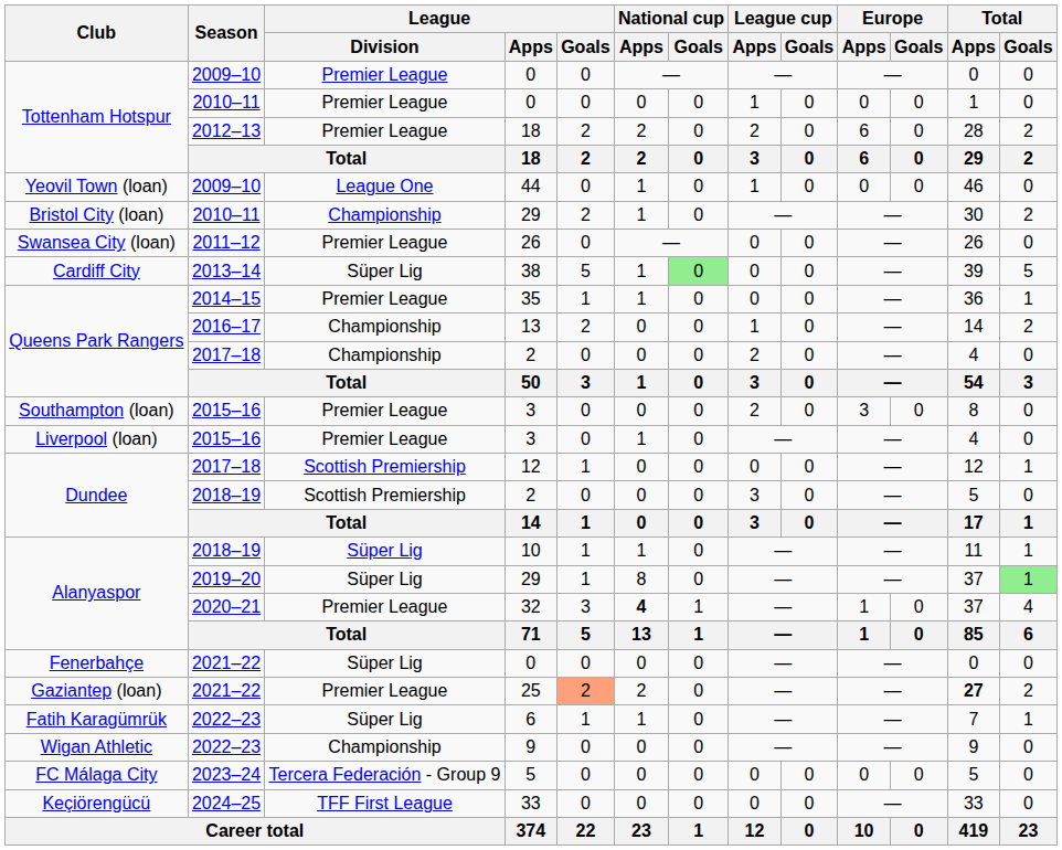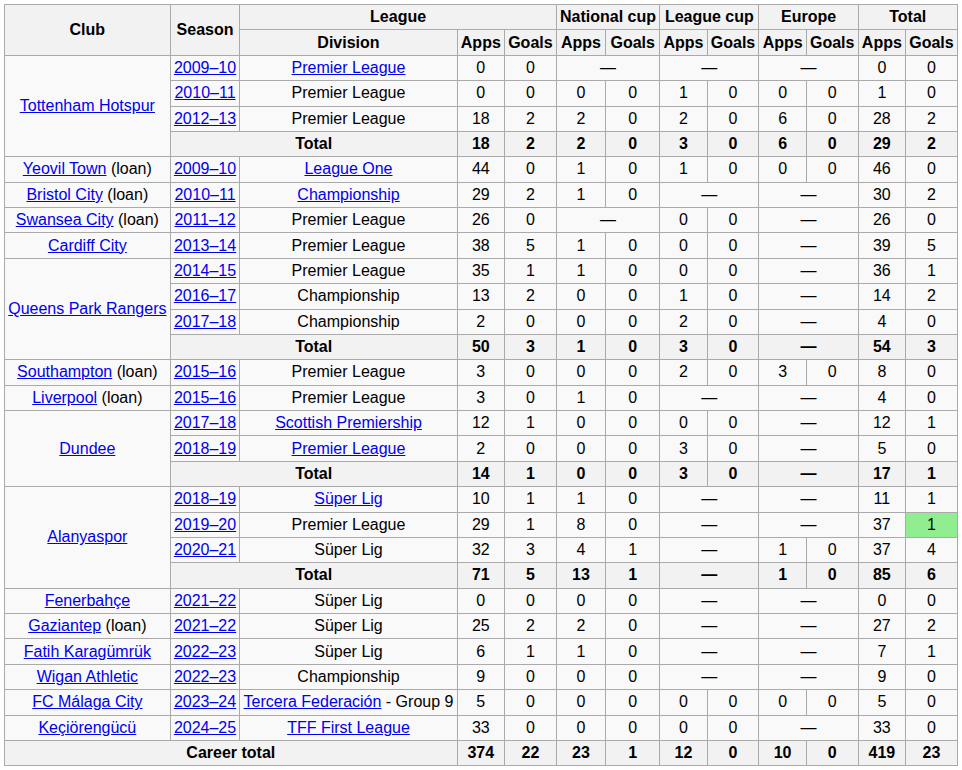 <table class=wikitable style="text-align:center">
 <tr>
 <th rowspan=2>Club</th>
 <th rowspan=2>Season</th>
 <th colspan=3>League</th>
 <th colspan=2>National cup</th>
 <th colspan=2>League cup</th>
 <th colspan=2>Europe</th>
 <th colspan=2>Total</th>
 </tr>
 <tr>
 <th>Division</th>
 <th>Apps</th>
 <th>Goals</th>
 <th>Apps</th>
 <th>Goals</th>
 <th>Apps</th>
 <th>Goals</th>
 <th>Apps</th>
 <th>Goals</th>
 <th>Apps</th>
 <th>Goals</th>
 </tr>
 <tr>
 <td rowspan=4><a href='#'>Tottenham Hotspur</a></td>
 <td><a href='#'>2009–10</a></td>
 <td><a href='#'>Premier League</a></td>
 <td>0</td>
 <td>0</td>
 <td colspan=2>—</td>
 <td colspan=2>—</td>
 <td colspan=2>—</td>
 <td>0</td>
 <td>0</td>
 </tr>
 <tr>
 <td><a href='#'>2010–11</a></td>
 <td>Premier League</td>
 <td>0</td>
 <td>0</td>
 <td>0</td>
 <td>0</td>
 <td>1</td>
 <td>0</td>
 <td>0</td>
 <td>0</td>
 <td>1</td>
 <td>0</td>
 </tr>
 <tr>
 <td><a href='#'>2012–13</a></td>
 <td>Premier League</td>
 <td>18</td>
 <td>2</td>
 <td>2</td>
 <td>0</td>
 <td>2</td>
 <td>0</td>
 <td>6</td>
 <td>0</td>
 <td>28</td>
 <td>2</td>
 </tr>
 <tr>
 <th colspan=2>Total</th>
 <th>18</th>
 <th>2</th>
 <th>2</th>
 <th>0</th>
 <th>3</th>
 <th>0</th>
 <th>6</th>
 <th>0</th>
 <th>29</th>
 <th>2</th>
 </tr>
 <tr>
 <td><a href='#'>Yeovil Town</a> (loan)</td>
 <td><a href='#'>2009–10</a></td>
 <td><a href='#'>League One</a></td>
 <td>44</td>
 <td>0</td>
 <td>1</td>
 <td>0</td>
 <td>1</td>
 <td>0</td>
 <td>0</td>
 <td>0</td>
 <td>46</td>
 <td>0</td>
 </tr>
 <tr>
 <td><a href='#'>Bristol City</a> (loan)</td>
 <td><a href='#'>2010–11</a></td>
 <td><a href='#'>Championship</a></td>
 <td>29</td>
 <td>2</td>
 <td>1</td>
 <td>0</td>
 <td colspan=2>—</td>
 <td colspan=2>—</td>
 <td>30</td>
 <td>2</td>
 </tr>
 <tr>
 <td><a href='#'>Swansea City</a> (loan)</td>
 <td><a href='#'>2011–12</a></td>
 <td>Premier League</td>
 <td>26</td>
 <td>0</td>
 <td colspan=2>—</td>
 <td>0</td>
 <td>0</td>
 <td colspan=2>—</td>
 <td>26</td>
 <td>0</td>
 </tr>
 <tr>
 <td><a href='#'>Cardiff City</a></td>
 <td><a href='#'>2013–14</a></td>
-<td>Süper Lig</td>
+<td>Premier League</td>
 <td>38</td>
 <td>5</td>
 <td>1</td>
-<td style="background: lightgreen;">0</td>
+<td>0</td>
 <td>0</td>
 <td>0</td>
 <td colspan=2>—</td>
 <td>39</td>
 <td>5</td>
 </tr>
 <tr>
 <td rowspan=4><a href='#'>Queens Park Rangers</a></td>
 <td><a href='#'>2014–15</a></td>
 <td>Premier League</td>
 <td>35</td>
 <td>1</td>
 <td>1</td>
 <td>0</td>
 <td>0</td>
 <td>0</td>
 <td colspan=2>—</td>
 <td>36</td>
 <td>1</td>
 </tr>
 <tr>
 <td><a href='#'>2016–17</a></td>
 <td>Championship</td>
 <td>13</td>
 <td>2</td>
 <td>0</td>
 <td>0</td>
 <td>1</td>
 <td>0</td>
 <td colspan=2>—</td>
 <td>14</td>
 <td>2</td>
 </tr>
 <tr>
 <td><a href='#'>2017–18</a></td>
 <td>Championship</td>
 <td>2</td>
 <td>0</td>
 <td>0</td>
 <td>0</td>
 <td>2</td>
 <td>0</td>
 <td colspan=2>—</td>
 <td>4</td>
 <td>0</td>
 </tr>
 <tr>
 <th colspan=2>Total</th>
 <th>50</th>
 <th>3</th>
 <th>1</th>
 <th>0</th>
 <th>3</th>
 <th>0</th>
 <th colspan=2>—</th>
 <th>54</th>
 <th>3</th>
 </tr>
 <tr>
 <td><a href='#'>Southampton</a> (loan)</td>
 <td><a href='#'>2015–16</a></td>
 <td>Premier League</td>
 <td>3</td>
 <td>0</td>
 <td>0</td>
 <td>0</td>
 <td>2</td>
 <td>0</td>
 <td>3</td>
 <td>0</td>
 <td>8</td>
 <td>0</td>
 </tr>
 <tr>
 <td><a href='#'>Liverpool</a> (loan)</td>
 <td><a href='#'>2015–16</a></td>
 <td>Premier League</td>
 <td>3</td>
 <td>0</td>
 <td>1</td>
 <td>0</td>
 <td colspan=2>—</td>
 <td colspan=2>—</td>
 <td>4</td>
 <td>0</td>
 </tr>
 <tr>
 <td rowspan=3><a href='#'>Dundee</a></td>
 <td><a href='#'>2017–18</a></td>
 <td><a href='#'>Scottish Premiership</a></td>
 <td>12</td>
 <td>1</td>
 <td>0</td>
 <td>0</td>
 <td>0</td>
 <td>0</td>
 <td colspan=2>—</td>
 <td>12</td>
 <td>1</td>
 </tr>
 <tr>
 <td><a href='#'>2018–19</a></td>
-<td>Scottish Premiership</td>
+<td><a href='#'>Premier League</a></td>
 <td>2</td>
 <td>0</td>
 <td>0</td>
 <td>0</td>
 <td>3</td>
 <td>0</td>
 <td colspan=2>—</td>
 <td>5</td>
 <td>0</td>
 </tr>
 <tr>
 <th colspan=2>Total</th>
 <th>14</th>
 <th>1</th>
 <th>0</th>
 <th>0</th>
 <th>3</th>
 <th>0</th>
 <th colspan=2>—</th>
 <th>17</th>
 <th>1</th>
 </tr>
 <tr>
 <td rowspan=4><a href='#'>Alanyaspor</a></td>
 <td><a href='#'>2018–19</a></td>
 <td><a href='#'>Süper Lig</a></td>
 <td>10</td>
 <td>1</td>
 <td>1</td>
 <td>0</td>
 <td colspan=2>—</td>
 <td colspan=2>—</td>
 <td>11</td>
 <td>1</td>
 </tr>
 <tr>
 <td><a href='#'>2019–20</a></td>
-<td>Süper Lig</td>
+<td>Premier League</td>
 <td>29</td>
 <td>1</td>
 <td>8</td>
 <td>0</td>
 <td colspan=2>—</td>
 <td colspan=2>—</td>
 <td>37</td>
 <td style="background: lightgreen;">1</td>
 </tr>
 <tr>
 <td><a href='#'>2020–21</a></td>
-<td>Premier League</td>
+<td>Süper Lig</td>
 <td>32</td>
 <td>3</td>
-<td><strong>4</strong></td>
+<td>4</td>
 <td>1</td>
 <td colspan=2>—</td>
 <td>1</td>
 <td>0</td>
 <td>37</td>
 <td>4</td>
 </tr>
 <tr>
 <th colspan=2>Total</th>
 <th>71</th>
 <th>5</th>
 <th>13</th>
 <th>1</th>
 <th colspan=2>—</th>
 <th>1</th>
 <th>0</th>
 <th>85</th>
 <th>6</th>
 </tr>
 <tr>
 <td><a href='#'>Fenerbahçe</a></td>
 <td><a href='#'>2021–22</a></td>
 <td>Süper Lig</td>
 <td>0</td>
 <td>0</td>
 <td>0</td>
 <td>0</td>
 <td colspan=2>—</td>
 <td colspan=2>—</td>
 <td>0</td>
 <td>0</td>
 </tr>
 <tr>
 <td><a href='#'>Gaziantep</a> (loan)</td>
 <td><a href='#'>2021–22</a></td>
-<td>Premier League</td>
+<td>Süper Lig</td>
 <td>25</td>
-<td style="background: lightsalmon;">2</td>
+<td>2</td>
 <td>2</td>
 <td>0</td>
 <td colspan=2>—</td>
 <td colspan=2>—</td>
-<td><strong>27</strong></td>
+<td>27</td>
 <td>2</td>
 </tr>
 <tr>
 <td><a href='#'>Fatih Karagümrük</a></td>
 <td><a href='#'>2022–23</a></td>
 <td>Süper Lig</td>
 <td>6</td>
 <td>1</td>
 <td>1</td>
 <td>0</td>
 <td colspan=2>—</td>
 <td colspan=2>—</td>
 <td>7</td>
 <td>1</td>
 </tr>
 <tr>
 <td><a href='#'>Wigan Athletic</a></td>
 <td><a href='#'>2022–23</a></td>
 <td>Championship</td>
 <td>9</td>
 <td>0</td>
 <td>0</td>
 <td>0</td>
 <td colspan=2>—</td>
 <td colspan=2>—</td>
 <td>9</td>
 <td>0</td>
 </tr>
 <tr>
 <td><a href='#'>FC Málaga City</a></td>
 <td><a href='#'>2023–24</a></td>
 <td><a href='#'>Tercera Federación</a> - Group 9</td>
 <td>5</td>
 <td>0</td>
 <td>0</td>
 <td>0</td>
 <td>0</td>
 <td>0</td>
 <td>0</td>
 <td>0</td>
 <td>5</td>
 <td>0</td>
 </tr>
 <tr>
 <td><a href='#'>Keçiörengücü</a></td>
 <td><a href='#'>2024–25</a></td>
 <td><a href='#'>TFF First League</a></td>
 <td>33</td>
 <td>0</td>
 <td>0</td>
 <td>0</td>
 <td>0</td>
 <td>0</td>
 <td colspan=2>—</td>
 <td>33</td>
 <td>0</td>
 </tr>
 <tr>
 <th colspan="3">Career total</th>
 <th>374</th>
 <th>22</th>
 <th>23</th>
 <th>1</th>
 <th>12</th>
 <th>0</th>
 <th>10</th>
 <th>0</th>
 <th>419</th>
 <th>23</th>
 </tr>
 </table>
